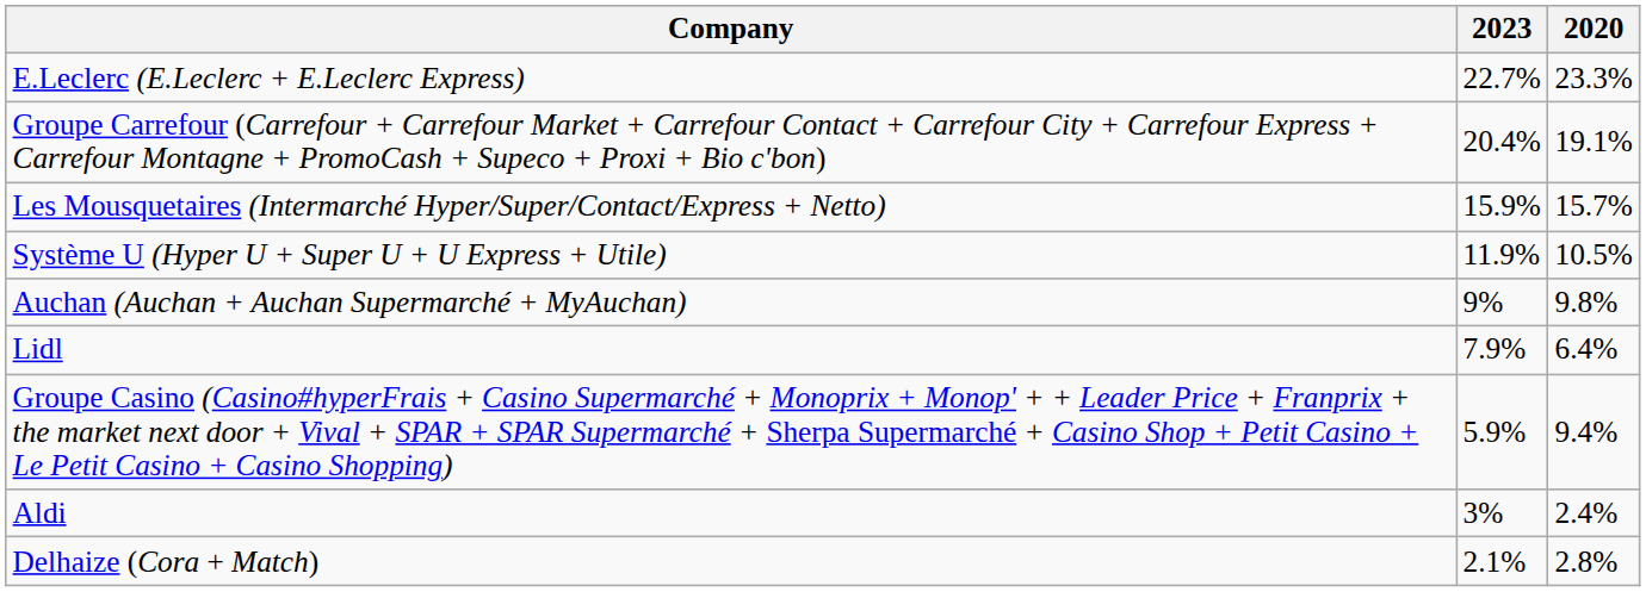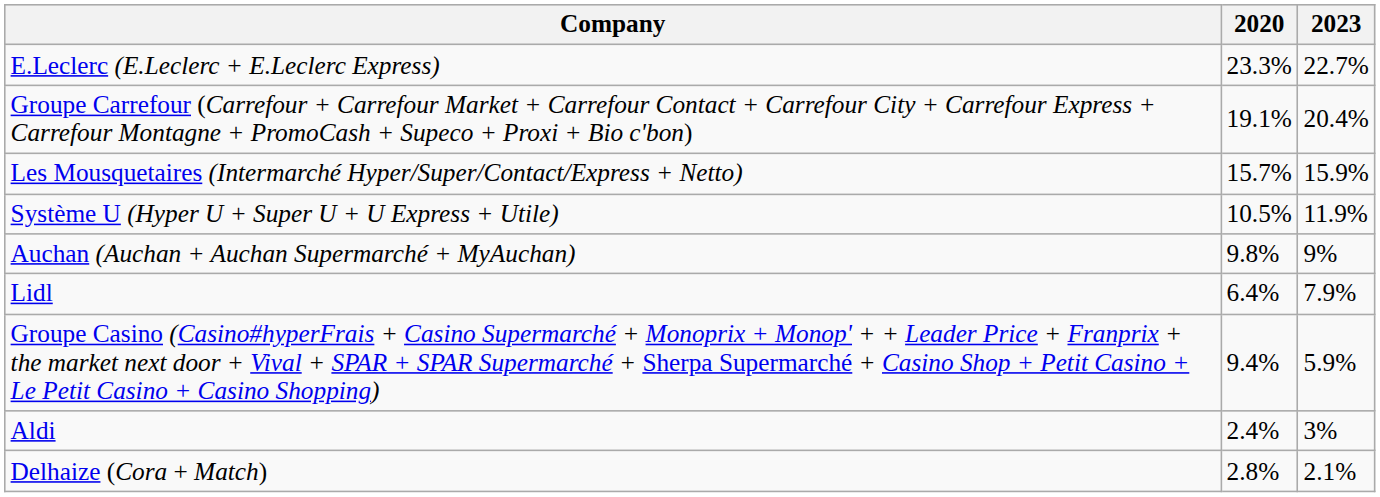 <table class="wikitable sortable centre">
 <tr>
 <th>Company</th>
+<th>2020</th>
 <th>2023</th>
-<th>2020</th>
 </tr>
 <tr>
 <td><a href='#'>E.Leclerc</a> <em>(E.Leclerc + E.Leclerc Express)</em></td>
+<td>23.3%</td>
 <td>22.7%</td>
-<td>23.3%</td>
 </tr>
 <tr>
 <td><a href='#'>Groupe Carrefour</a> (<em>Carrefour + Carrefour</em> <em>Market</em> <em>+ Carrefour Contact</em> <em>+</em> <em>Carrefour City + Carrefour Express + Carrefour Montagne +</em>  <em>PromoCash + Supeco</em> <em>+</em> <em>Proxi +</em> <em>Bio c'bon</em>)</td>
+<td>19.1%</td>
 <td>20.4%</td>
-<td>19.1%</td>
 </tr>
 <tr>
 <td><a href='#'>Les Mousquetaires</a> <em>(Intermarché Hyper/Super/Contact/Express + Netto)</em></td>
+<td>15.7%</td>
 <td>15.9%</td>
-<td>15.7%</td>
 </tr>
 <tr>
 <td><a href='#'>Système U</a> <em>(Hyper U + Super U + U Express + Utile)</em></td>
+<td>10.5%</td>
 <td>11.9%</td>
-<td>10.5%</td>
 </tr>
 <tr>
 <td><a href='#'>Auchan</a> <em>(Auchan + Auchan Supermarché + MyAuchan)</em></td>
+<td>9.8%</td>
 <td>9%</td>
-<td>9.8%</td>
 </tr>
 <tr>
 <td><a href='#'>Lidl</a></td>
+<td>6.4%</td>
 <td>7.9%</td>
-<td>6.4%</td>
 </tr>
 <tr>
 <td><a href='#'>Groupe Casino</a> <em>(<a href='#'>Casino#hyperFrais</a> + <a href='#'>Casino Supermarché</a> + <a href='#'>Monoprix + Monop'</a> +</em>  <em>+ <a href='#'>Leader Price</a> + <a href='#'>Franprix</a> + the market next door + <a href='#'>Vival</a> + <a href='#'>SPAR + SPAR Supermarché</a> + <a href='#'></em>Sherpa Supermarché<em></a> + <a href='#'>Casino Shop + Petit Casino + Le Petit Casino + Casino Shopping</a>)</em></td>
+<td>9.4%</td>
 <td>5.9%</td>
-<td>9.4%</td>
 </tr>
 <tr>
 <td><a href='#'>Aldi</a></td>
+<td>2.4%</td>
 <td>3%</td>
-<td>2.4%</td>
 </tr>
 <tr>
 <td><a href='#'>Delhaize</a> (<em>Cora</em> + <em>Match</em>)</td>
+<td>2.8%</td>
 <td>2.1%</td>
-<td>2.8%</td>
 </tr>
 </table>
